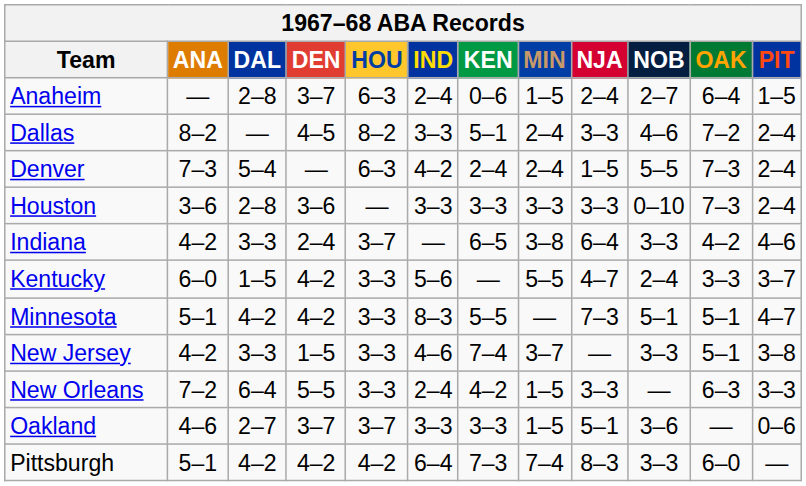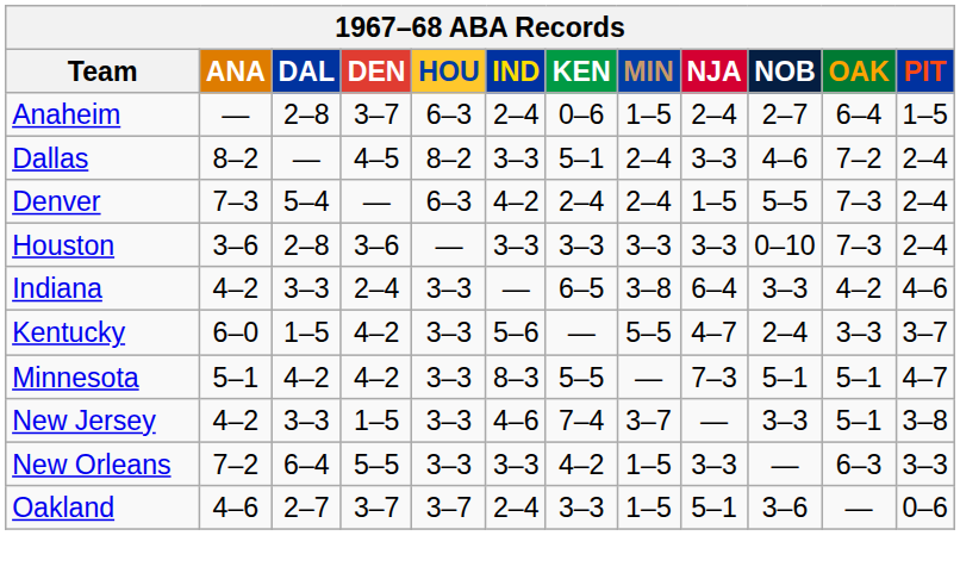 <table class="wikitable" style="font-size:95%; text-align:center;">
 <tr>
 <th colspan=12>1967–68 ABA Records</th>
 </tr>
 <tr>
 <th width=100>Team</th>
 <th style="background:#DE7C00;color:#FFFFFF;width=35">ANA</th>
 <th style="background:#00339F;color:#FFFFFF;width=35">DAL</th>
 <th style="background:#E03C31;color:#FFFFFF;width=35">DEN</th>
 <th style="background:#FFC72C;color:#003DA5;width=35">HOU</th>
 <th style="background:#0032A0;color:#FEDD00;width=35">IND</th>
 <th style="background:#009A44;color:#FFFFFF;width=35">KEN</th>
 <th style="background:#003DA5;color:#C89A6A;width=35">MIN</th>
 <th style="background:#D40032;color:#FFFFFF;width=35">NJA</th>
 <th style="background:#041E42;color:#FFFFFF;width=35">NOB</th>
 <th style="background:#007A33;color:#FFA400;width=35">OAK</th>
 <th style="background:#0032A0;color:#FF4911;width=35">PIT</th>
 </tr>
 <tr>
 <td style="text-align:left;"><a href='#'>Anaheim</a></td>
 <td>—</td>
 <td>2–8</td>
 <td>3–7</td>
 <td>6–3</td>
 <td>2–4</td>
 <td>0–6</td>
 <td>1–5</td>
 <td>2–4</td>
 <td>2–7</td>
 <td>6–4</td>
 <td>1–5</td>
 </tr>
 <tr>
 <td style="text-align:left;"><a href='#'>Dallas</a></td>
 <td>8–2</td>
 <td>—</td>
 <td>4–5</td>
 <td>8–2</td>
 <td>3–3</td>
 <td>5–1</td>
 <td>2–4</td>
 <td>3–3</td>
 <td>4–6</td>
 <td>7–2</td>
 <td>2–4</td>
 </tr>
 <tr>
 <td style="text-align:left;"><a href='#'>Denver</a></td>
 <td>7–3</td>
 <td>5–4</td>
 <td>—</td>
 <td>6–3</td>
 <td>4–2</td>
 <td>2–4</td>
 <td>2–4</td>
 <td>1–5</td>
 <td>5–5</td>
 <td>7–3</td>
 <td>2–4</td>
 </tr>
 <tr>
 <td style="text-align:left;"><a href='#'>Houston</a></td>
 <td>3–6</td>
 <td>2–8</td>
 <td>3–6</td>
 <td>—</td>
 <td>3–3</td>
 <td>3–3</td>
 <td>3–3</td>
 <td>3–3</td>
 <td>0–10</td>
 <td>7–3</td>
 <td>2–4</td>
 </tr>
 <tr>
 <td style="text-align:left;"><a href='#'>Indiana</a></td>
 <td>4–2</td>
 <td>3–3</td>
 <td>2–4</td>
-<td>3–7</td>
+<td>3–3</td>
 <td>—</td>
 <td>6–5</td>
 <td>3–8</td>
 <td>6–4</td>
 <td>3–3</td>
 <td>4–2</td>
 <td>4–6</td>
 </tr>
 <tr>
 <td style="text-align:left;"><a href='#'>Kentucky</a></td>
 <td>6–0</td>
 <td>1–5</td>
 <td>4–2</td>
 <td>3–3</td>
 <td>5–6</td>
 <td>—</td>
 <td>5–5</td>
 <td>4–7</td>
 <td>2–4</td>
 <td>3–3</td>
 <td>3–7</td>
 </tr>
 <tr>
 <td style="text-align:left;"><a href='#'>Minnesota</a></td>
 <td>5–1</td>
 <td>4–2</td>
 <td>4–2</td>
 <td>3–3</td>
 <td>8–3</td>
 <td>5–5</td>
 <td>—</td>
 <td>7–3</td>
 <td>5–1</td>
 <td>5–1</td>
 <td>4–7</td>
 </tr>
 <tr>
 <td style="text-align:left;"><a href='#'>New Jersey</a></td>
 <td>4–2</td>
 <td>3–3</td>
 <td>1–5</td>
 <td>3–3</td>
 <td>4–6</td>
 <td>7–4</td>
 <td>3–7</td>
 <td>—</td>
 <td>3–3</td>
 <td>5–1</td>
 <td>3–8</td>
 </tr>
 <tr>
 <td style="text-align:left;"><a href='#'>New Orleans</a></td>
 <td>7–2</td>
 <td>6–4</td>
 <td>5–5</td>
 <td>3–3</td>
-<td>2–4</td>
+<td>3–3</td>
 <td>4–2</td>
 <td>1–5</td>
 <td>3–3</td>
 <td>—</td>
 <td>6–3</td>
 <td>3–3</td>
 </tr>
 <tr>
 <td style="text-align:left;"><a href='#'>Oakland</a></td>
 <td>4–6</td>
 <td>2–7</td>
 <td>3–7</td>
 <td>3–7</td>
-<td>3–3</td>
+<td>2–4</td>
 <td>3–3</td>
 <td>1–5</td>
 <td>5–1</td>
 <td>3–6</td>
 <td>—</td>
 <td>0–6</td>
 </tr>
-<tr>
-<td style="text-align:left;">Pittsburgh</td>
-<td>5–1</td>
-<td>4–2</td>
-<td>4–2</td>
-<td>4–2</td>
-<td>6–4</td>
-<td>7–3</td>
-<td>7–4</td>
-<td>8–3</td>
-<td>3–3</td>
-<td>6–0</td>
-<td>—</td>
-</tr>
 </table>
